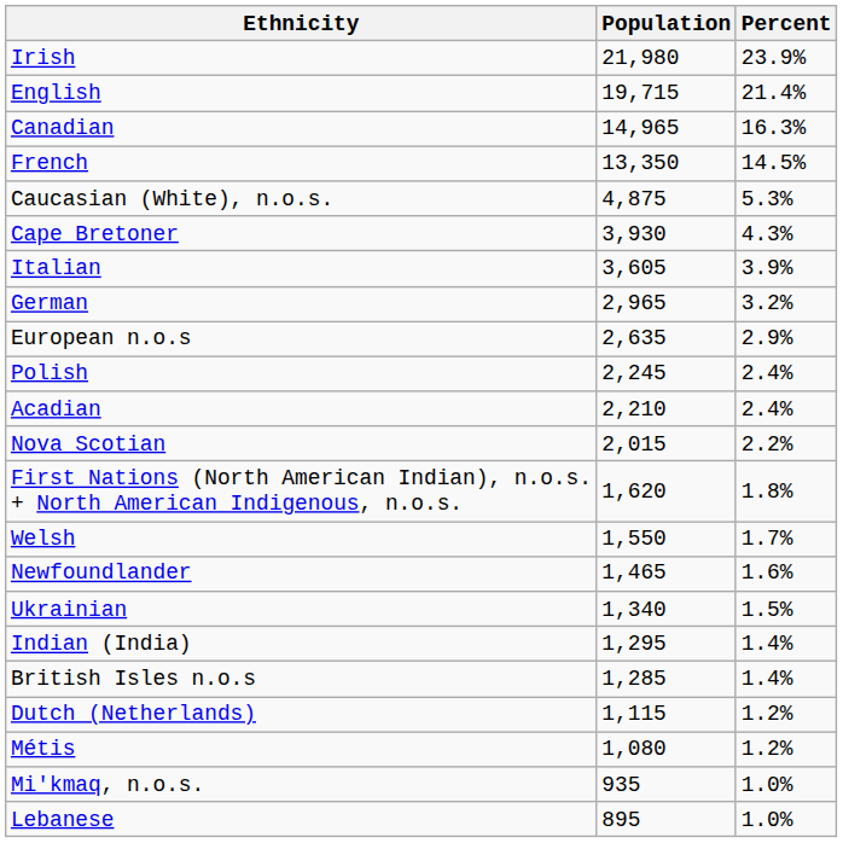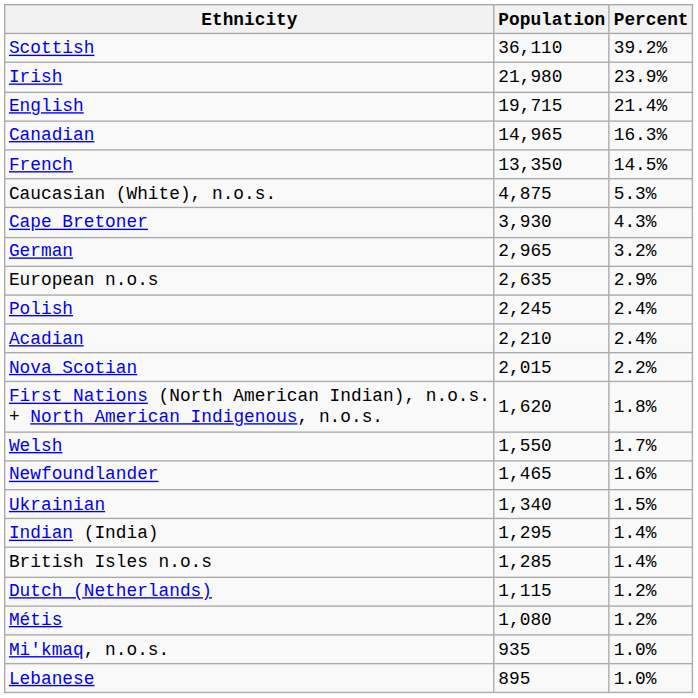 <table class="wikitable">
 <tr>
 <th>Ethnicity</th>
 <th>Population</th>
 <th>Percent</th>
+</tr>
+<tr>
+<td><a href='#'>Scottish</a></td>
+<td>36,110</td>
+<td>39.2%</td>
 </tr>
 <tr>
 <td><a href='#'>Irish</a></td>
 <td>21,980</td>
 <td>23.9%</td>
 </tr>
 <tr>
 <td><a href='#'>English</a></td>
 <td>19,715</td>
 <td>21.4%</td>
 </tr>
 <tr>
 <td><a href='#'>Canadian</a></td>
 <td>14,965</td>
 <td>16.3%</td>
 </tr>
 <tr>
 <td><a href='#'>French</a></td>
 <td>13,350</td>
 <td>14.5%</td>
 </tr>
 <tr>
 <td>Caucasian (White), n.o.s.</td>
 <td>4,875</td>
 <td>5.3%</td>
 </tr>
 <tr>
 <td><a href='#'>Cape Bretoner</a></td>
 <td>3,930</td>
 <td>4.3%</td>
-</tr>
-<tr>
-<td><a href='#'>Italian</a></td>
-<td>3,605</td>
-<td>3.9%</td>
 </tr>
 <tr>
 <td><a href='#'>German</a></td>
 <td>2,965</td>
 <td>3.2%</td>
 </tr>
 <tr>
 <td>European n.o.s</td>
 <td>2,635</td>
 <td>2.9%</td>
 </tr>
 <tr>
 <td><a href='#'>Polish</a></td>
 <td>2,245</td>
 <td>2.4%</td>
 </tr>
 <tr>
 <td><a href='#'>Acadian</a></td>
 <td>2,210</td>
 <td>2.4%</td>
 </tr>
 <tr>
 <td><a href='#'>Nova Scotian</a></td>
 <td>2,015</td>
 <td>2.2%</td>
 </tr>
 <tr>
 <td><a href='#'>First Nations</a> (North American Indian), n.o.s.<br>+ <a href='#'>North American Indigenous</a>, n.o.s.</td>
 <td>1,620</td>
 <td>1.8%</td>
 </tr>
 <tr>
 <td><a href='#'>Welsh</a></td>
 <td>1,550</td>
 <td>1.7%</td>
 </tr>
 <tr>
 <td><a href='#'>Newfoundlander</a></td>
 <td>1,465</td>
 <td>1.6%</td>
 </tr>
 <tr>
 <td><a href='#'>Ukrainian</a></td>
 <td>1,340</td>
 <td>1.5%</td>
 </tr>
 <tr>
 <td><a href='#'>Indian</a> (India)</td>
 <td>1,295</td>
 <td>1.4%</td>
 </tr>
 <tr>
 <td>British Isles n.o.s</td>
 <td>1,285</td>
 <td>1.4%</td>
 </tr>
 <tr>
 <td><a href='#'>Dutch (Netherlands)</a></td>
 <td>1,115</td>
 <td>1.2%</td>
 </tr>
 <tr>
 <td><a href='#'>Métis</a></td>
 <td>1,080</td>
 <td>1.2%</td>
 </tr>
 <tr>
 <td><a href='#'>Mi'kmaq</a>, n.o.s.</td>
 <td>935</td>
 <td>1.0%</td>
 </tr>
 <tr>
 <td><a href='#'>Lebanese</a></td>
 <td>895</td>
 <td>1.0%</td>
 </tr>
 </table>
